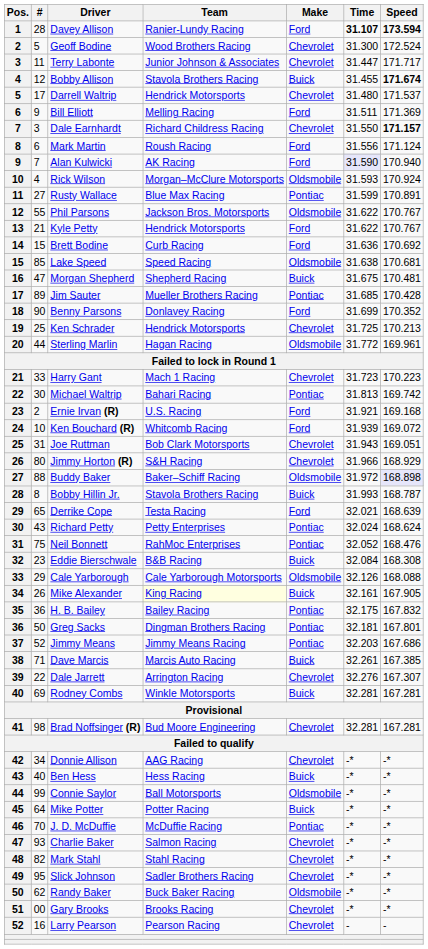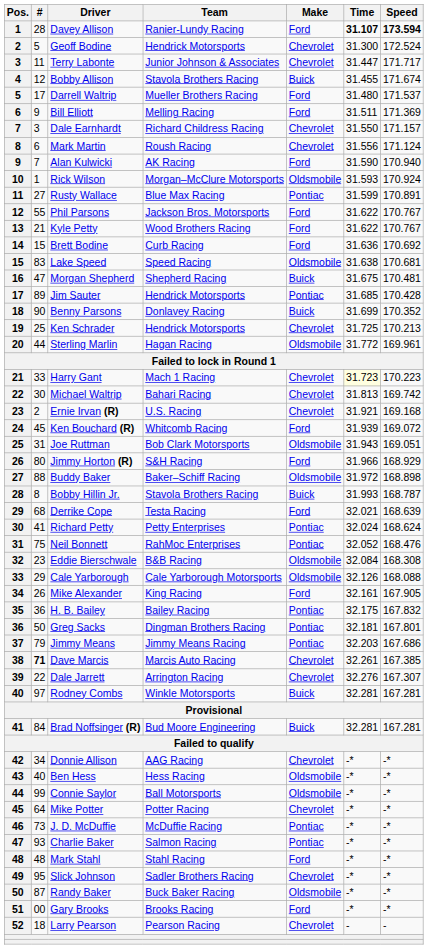 <table class="wikitable" style="font-size:95%">
 <tr>
 <th>Pos.</th>
 <th>#</th>
 <th>Driver</th>
 <th>Team</th>
 <th>Make</th>
 <th>Time</th>
 <th>Speed</th>
 </tr>
 <tr>
 <th>1</th>
 <td>28</td>
 <td><a href='#'>Davey Allison</a></td>
 <td><a href='#'>Ranier-Lundy Racing</a></td>
 <td><a href='#'>Ford</a></td>
 <td><strong>31.107</strong></td>
 <td><strong>173.594</strong></td>
 </tr>
 <tr>
 <th>2</th>
 <td>5</td>
 <td><a href='#'>Geoff Bodine</a></td>
-<td><a href='#'>Wood Brothers Racing</a></td>
+<td><a href='#'>Hendrick Motorsports</a></td>
 <td><a href='#'>Chevrolet</a></td>
 <td>31.300</td>
 <td>172.524</td>
 </tr>
 <tr>
 <th>3</th>
 <td>11</td>
 <td><a href='#'>Terry Labonte</a></td>
 <td><a href='#'>Junior Johnson & Associates</a></td>
 <td><a href='#'>Chevrolet</a></td>
 <td>31.447</td>
 <td>171.717</td>
 </tr>
 <tr>
 <th>4</th>
 <td>12</td>
 <td><a href='#'>Bobby Allison</a></td>
 <td><a href='#'>Stavola Brothers Racing</a></td>
 <td><a href='#'>Buick</a></td>
 <td>31.455</td>
-<td><strong>171.674</strong></td>
+<td>171.674</td>
 </tr>
 <tr>
 <th>5</th>
 <td>17</td>
 <td><a href='#'>Darrell Waltrip</a></td>
-<td><a href='#'>Hendrick Motorsports</a></td>
-<td><a href='#'>Chevrolet</a></td>
+<td><a href='#'>Mueller Brothers Racing</a></td>
+<td><a href='#'>Ford</a></td>
 <td>31.480</td>
 <td>171.537</td>
 </tr>
 <tr>
 <th>6</th>
 <td>9</td>
 <td><a href='#'>Bill Elliott</a></td>
 <td><a href='#'>Melling Racing</a></td>
 <td><a href='#'>Ford</a></td>
 <td>31.511</td>
 <td>171.369</td>
 </tr>
 <tr>
 <th>7</th>
 <td>3</td>
 <td><a href='#'>Dale Earnhardt</a></td>
 <td><a href='#'>Richard Childress Racing</a></td>
 <td><a href='#'>Chevrolet</a></td>
 <td>31.550</td>
-<td><strong>171.157</strong></td>
+<td>171.157</td>
 </tr>
 <tr>
 <th>8</th>
 <td>6</td>
 <td><a href='#'>Mark Martin</a></td>
 <td><a href='#'>Roush Racing</a></td>
-<td><a href='#'>Ford</a></td>
+<td><a href='#'>Chevrolet</a></td>
 <td>31.556</td>
 <td>171.124</td>
 </tr>
 <tr>
 <th>9</th>
 <td>7</td>
 <td><a href='#'>Alan Kulwicki</a></td>
 <td><a href='#'>AK Racing</a></td>
 <td><a href='#'>Ford</a></td>
-<td style="background: lavender;">31.590</td>
+<td>31.590</td>
 <td>170.940</td>
 </tr>
 <tr>
 <th>10</th>
-<td>4</td>
+<td>1</td>
 <td><a href='#'>Rick Wilson</a></td>
 <td><a href='#'>Morgan–McClure Motorsports</a></td>
 <td><a href='#'>Oldsmobile</a></td>
 <td>31.593</td>
 <td>170.924</td>
 </tr>
 <tr>
 <th>11</th>
 <td>27</td>
 <td><a href='#'>Rusty Wallace</a></td>
 <td><a href='#'>Blue Max Racing</a></td>
 <td><a href='#'>Pontiac</a></td>
 <td>31.599</td>
 <td>170.891</td>
 </tr>
 <tr>
 <th>12</th>
 <td>55</td>
 <td><a href='#'>Phil Parsons</a></td>
 <td><a href='#'>Jackson Bros. Motorsports</a></td>
-<td><a href='#'>Oldsmobile</a></td>
+<td><a href='#'>Ford</a></td>
 <td>31.622</td>
 <td>170.767</td>
 </tr>
 <tr>
 <th>13</th>
 <td>21</td>
 <td><a href='#'>Kyle Petty</a></td>
-<td><a href='#'>Hendrick Motorsports</a></td>
+<td><a href='#'>Wood Brothers Racing</a></td>
 <td><a href='#'>Ford</a></td>
 <td>31.622</td>
 <td>170.767</td>
 </tr>
 <tr>
 <th>14</th>
 <td>15</td>
 <td><a href='#'>Brett Bodine</a></td>
 <td><a href='#'>Curb Racing</a></td>
 <td><a href='#'>Ford</a></td>
 <td>31.636</td>
 <td>170.692</td>
 </tr>
 <tr>
 <th>15</th>
-<td>85</td>
+<td>83</td>
 <td><a href='#'>Lake Speed</a></td>
 <td><a href='#'>Speed Racing</a></td>
 <td><a href='#'>Oldsmobile</a></td>
 <td>31.638</td>
 <td>170.681</td>
 </tr>
 <tr>
 <th>16</th>
 <td>47</td>
 <td><a href='#'>Morgan Shepherd</a></td>
 <td><a href='#'>Shepherd Racing</a></td>
 <td><a href='#'>Buick</a></td>
 <td>31.675</td>
 <td>170.481</td>
 </tr>
 <tr>
 <th>17</th>
 <td>89</td>
 <td><a href='#'>Jim Sauter</a></td>
-<td><a href='#'>Mueller Brothers Racing</a></td>
+<td><a href='#'>Hendrick Motorsports</a></td>
 <td><a href='#'>Pontiac</a></td>
 <td>31.685</td>
 <td>170.428</td>
 </tr>
 <tr>
 <th>18</th>
 <td>90</td>
 <td><a href='#'>Benny Parsons</a></td>
 <td><a href='#'>Donlavey Racing</a></td>
-<td><a href='#'>Ford</a></td>
+<td><a href='#'>Buick</a></td>
 <td>31.699</td>
 <td>170.352</td>
 </tr>
 <tr>
 <th>19</th>
 <td>25</td>
 <td><a href='#'>Ken Schrader</a></td>
 <td><a href='#'>Hendrick Motorsports</a></td>
 <td><a href='#'>Chevrolet</a></td>
 <td>31.725</td>
 <td>170.213</td>
 </tr>
 <tr>
 <th>20</th>
 <td>44</td>
 <td><a href='#'>Sterling Marlin</a></td>
 <td><a href='#'>Hagan Racing</a></td>
 <td><a href='#'>Oldsmobile</a></td>
 <td>31.772</td>
 <td>169.961</td>
 </tr>
 <tr>
 <th colspan="7">Failed to lock in Round 1</th>
 </tr>
 <tr>
 <th>21</th>
 <td>33</td>
 <td><a href='#'>Harry Gant</a></td>
 <td><a href='#'>Mach 1 Racing</a></td>
 <td><a href='#'>Chevrolet</a></td>
-<td>31.723</td>
+<td style="background: lightyellow;">31.723</td>
 <td>170.223</td>
 </tr>
 <tr>
 <th>22</th>
 <td>30</td>
 <td><a href='#'>Michael Waltrip</a></td>
 <td><a href='#'>Bahari Racing</a></td>
-<td><a href='#'>Pontiac</a></td>
+<td><a href='#'>Chevrolet</a></td>
 <td>31.813</td>
 <td>169.742</td>
 </tr>
 <tr>
 <th>23</th>
 <td>2</td>
 <td><a href='#'>Ernie Irvan</a> <strong>(R)</strong></td>
 <td><a href='#'>U.S. Racing</a></td>
-<td><a href='#'>Ford</a></td>
+<td><a href='#'>Chevrolet</a></td>
 <td>31.921</td>
 <td>169.168</td>
 </tr>
 <tr>
 <th>24</th>
-<td>10</td>
+<td>45</td>
 <td><a href='#'>Ken Bouchard</a> <strong>(R)</strong></td>
 <td><a href='#'>Whitcomb Racing</a></td>
 <td><a href='#'>Ford</a></td>
 <td>31.939</td>
 <td>169.072</td>
 </tr>
 <tr>
 <th>25</th>
 <td>31</td>
 <td><a href='#'>Joe Ruttman</a></td>
 <td><a href='#'>Bob Clark Motorsports</a></td>
-<td><a href='#'>Chevrolet</a></td>
+<td><a href='#'>Oldsmobile</a></td>
 <td>31.943</td>
 <td>169.051</td>
 </tr>
 <tr>
 <th>26</th>
 <td>80</td>
 <td><a href='#'>Jimmy Horton</a> <strong>(R)</strong></td>
 <td><a href='#'>S&H Racing</a></td>
-<td><a href='#'>Chevrolet</a></td>
+<td><a href='#'>Ford</a></td>
 <td>31.966</td>
 <td>168.929</td>
 </tr>
 <tr>
 <th>27</th>
 <td>88</td>
 <td><a href='#'>Buddy Baker</a></td>
 <td><a href='#'>Baker–Schiff Racing</a></td>
 <td><a href='#'>Oldsmobile</a></td>
 <td>31.972</td>
-<td style="background: lavender;">168.898</td>
+<td>168.898</td>
 </tr>
 <tr>
 <th>28</th>
 <td>8</td>
 <td><a href='#'>Bobby Hillin Jr.</a></td>
 <td><a href='#'>Stavola Brothers Racing</a></td>
 <td><a href='#'>Buick</a></td>
 <td>31.993</td>
 <td>168.787</td>
 </tr>
 <tr>
 <th>29</th>
-<td>65</td>
+<td>68</td>
 <td><a href='#'>Derrike Cope</a></td>
 <td><a href='#'>Testa Racing</a></td>
 <td><a href='#'>Ford</a></td>
 <td>32.021</td>
 <td>168.639</td>
 </tr>
 <tr>
 <th>30</th>
-<td>43</td>
+<td>41</td>
 <td><a href='#'>Richard Petty</a></td>
 <td><a href='#'>Petty Enterprises</a></td>
 <td><a href='#'>Pontiac</a></td>
 <td>32.024</td>
 <td>168.624</td>
 </tr>
 <tr>
 <th>31</th>
 <td>75</td>
 <td><a href='#'>Neil Bonnett</a></td>
 <td><a href='#'>RahMoc Enterprises</a></td>
 <td><a href='#'>Pontiac</a></td>
 <td>32.052</td>
 <td>168.476</td>
 </tr>
 <tr>
 <th>32</th>
 <td>23</td>
 <td><a href='#'>Eddie Bierschwale</a></td>
 <td><a href='#'>B&B Racing</a></td>
-<td><a href='#'>Buick</a></td>
+<td><a href='#'>Oldsmobile</a></td>
 <td>32.084</td>
 <td>168.308</td>
 </tr>
 <tr>
 <th>33</th>
 <td>29</td>
 <td><a href='#'>Cale Yarborough</a></td>
 <td><a href='#'>Cale Yarborough Motorsports</a></td>
 <td><a href='#'>Oldsmobile</a></td>
 <td>32.126</td>
 <td>168.088</td>
 </tr>
 <tr>
 <th>34</th>
 <td>26</td>
 <td><a href='#'>Mike Alexander</a></td>
-<td style="background: lightyellow;"><a href='#'>King Racing</a></td>
-<td><a href='#'>Buick</a></td>
+<td><a href='#'>King Racing</a></td>
+<td><a href='#'>Ford</a></td>
 <td>32.161</td>
 <td>167.905</td>
 </tr>
 <tr>
 <th>35</th>
 <td>36</td>
 <td><a href='#'>H. B. Bailey</a></td>
 <td><a href='#'>Bailey Racing</a></td>
 <td><a href='#'>Pontiac</a></td>
 <td>32.175</td>
 <td>167.832</td>
 </tr>
 <tr>
 <th>36</th>
 <td>50</td>
 <td><a href='#'>Greg Sacks</a></td>
 <td><a href='#'>Dingman Brothers Racing</a></td>
 <td><a href='#'>Pontiac</a></td>
 <td>32.181</td>
 <td>167.801</td>
 </tr>
 <tr>
 <th>37</th>
-<td>52</td>
+<td>79</td>
 <td><a href='#'>Jimmy Means</a></td>
 <td><a href='#'>Jimmy Means Racing</a></td>
 <td><a href='#'>Pontiac</a></td>
 <td>32.203</td>
 <td>167.686</td>
 </tr>
 <tr>
 <th>38</th>
-<td>71</td>
+<td><strong>71</strong></td>
 <td><a href='#'>Dave Marcis</a></td>
 <td><a href='#'>Marcis Auto Racing</a></td>
-<td><a href='#'>Buick</a></td>
+<td><a href='#'>Chevrolet</a></td>
 <td>32.261</td>
 <td>167.385</td>
 </tr>
 <tr>
 <th>39</th>
 <td>22</td>
 <td><a href='#'>Dale Jarrett</a></td>
 <td><a href='#'>Arrington Racing</a></td>
 <td><a href='#'>Chevrolet</a></td>
 <td>32.276</td>
 <td>167.307</td>
 </tr>
 <tr>
 <th>40</th>
-<td>69</td>
+<td>97</td>
 <td><a href='#'>Rodney Combs</a></td>
 <td><a href='#'>Winkle Motorsports</a></td>
 <td><a href='#'>Buick</a></td>
 <td>32.281</td>
 <td>167.281</td>
 </tr>
 <tr>
 <th colspan="7">Provisional</th>
 </tr>
 <tr>
 <th>41</th>
-<td>98</td>
+<td>84</td>
 <td><a href='#'>Brad Noffsinger</a> <strong>(R)</strong></td>
 <td><a href='#'>Bud Moore Engineering</a></td>
-<td><a href='#'>Chevrolet</a></td>
+<td><a href='#'>Buick</a></td>
 <td>32.281</td>
 <td>167.281</td>
 </tr>
 <tr>
 <th colspan="7">Failed to qualify</th>
 </tr>
 <tr>
 <th>42</th>
 <td>34</td>
 <td><a href='#'>Donnie Allison</a></td>
 <td><a href='#'>AAG Racing</a></td>
 <td><a href='#'>Chevrolet</a></td>
 <td>-*</td>
 <td>-*</td>
 </tr>
 <tr>
 <th>43</th>
 <td>40</td>
 <td><a href='#'>Ben Hess</a></td>
 <td><a href='#'>Hess Racing</a></td>
-<td><a href='#'>Buick</a></td>
+<td><a href='#'>Oldsmobile</a></td>
 <td>-*</td>
 <td>-*</td>
 </tr>
 <tr>
 <th>44</th>
 <td>99</td>
 <td><a href='#'>Connie Saylor</a></td>
 <td><a href='#'>Ball Motorsports</a></td>
 <td><a href='#'>Oldsmobile</a></td>
 <td>-*</td>
 <td>-*</td>
 </tr>
 <tr>
 <th>45</th>
 <td>64</td>
 <td><a href='#'>Mike Potter</a></td>
 <td><a href='#'>Potter Racing</a></td>
-<td><a href='#'>Buick</a></td>
+<td><a href='#'>Chevrolet</a></td>
 <td>-*</td>
 <td>-*</td>
 </tr>
 <tr>
 <th>46</th>
-<td>70</td>
+<td>73</td>
 <td><a href='#'>J. D. McDuffie</a></td>
 <td><a href='#'>McDuffie Racing</a></td>
 <td><a href='#'>Pontiac</a></td>
 <td>-*</td>
 <td>-*</td>
 </tr>
 <tr>
 <th>47</th>
 <td>93</td>
 <td><a href='#'>Charlie Baker</a></td>
 <td><a href='#'>Salmon Racing</a></td>
-<td><a href='#'>Chevrolet</a></td>
+<td><a href='#'>Pontiac</a></td>
 <td>-*</td>
 <td>-*</td>
 </tr>
 <tr>
 <th>48</th>
-<td>82</td>
+<td>48</td>
 <td><a href='#'>Mark Stahl</a></td>
 <td><a href='#'>Stahl Racing</a></td>
-<td><a href='#'>Chevrolet</a></td>
+<td><a href='#'>Ford</a></td>
 <td>-*</td>
 <td>-*</td>
 </tr>
 <tr>
 <th>49</th>
 <td>95</td>
 <td><a href='#'>Slick Johnson</a></td>
 <td><a href='#'>Sadler Brothers Racing</a></td>
 <td><a href='#'>Chevrolet</a></td>
 <td>-*</td>
 <td>-*</td>
 </tr>
 <tr>
 <th>50</th>
-<td>62</td>
+<td>87</td>
 <td><a href='#'>Randy Baker</a></td>
 <td><a href='#'>Buck Baker Racing</a></td>
 <td><a href='#'>Oldsmobile</a></td>
 <td>-*</td>
 <td>-*</td>
 </tr>
 <tr>
 <th>51</th>
 <td>00</td>
 <td><a href='#'>Gary Brooks</a></td>
 <td><a href='#'>Brooks Racing</a></td>
-<td><a href='#'>Chevrolet</a></td>
+<td><a href='#'>Ford</a></td>
 <td>-*</td>
 <td>-*</td>
 </tr>
 <tr>
 <th>52</th>
-<td>16</td>
+<td>18</td>
 <td><a href='#'>Larry Pearson</a></td>
 <td><a href='#'>Pearson Racing</a></td>
 <td><a href='#'>Chevrolet</a></td>
 <td>-</td>
 <td>-</td>
 </tr>
 <tr>
 <th colspan="7"></th>
 </tr>
 <tr>
 <th colspan="7"></th>
 </tr>
 </table>
